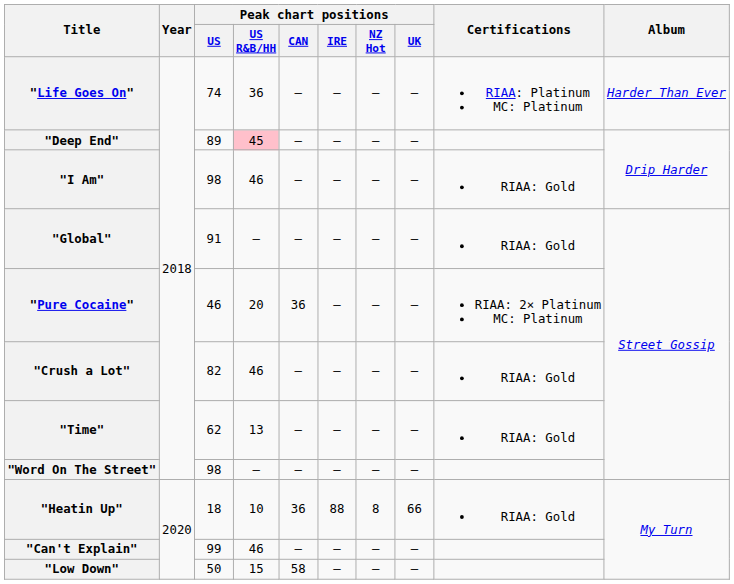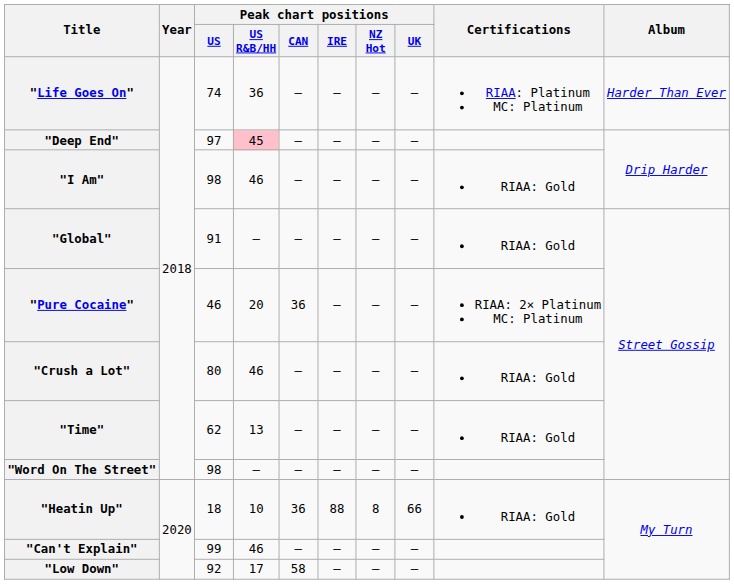 <table class="wikitable plainrowheaders" style="text-align: center;">
 <tr>
 <th rowspan="2">Title</th>
 <th rowspan="2">Year</th>
 <th colspan="6">Peak chart positions</th>
 <th rowspan="2">Certifications</th>
 <th rowspan="2">Album</th>
 </tr>
 <tr>
 <th scope="col" style="width:3em;font-size:90%;"><a href='#'>US</a></th>
 <th scope="col" style="width:3em;font-size:90%;"><a href='#'>US<br>R&B/HH</a></th>
 <th scope="col" style="width:3em;font-size:90%;"><a href='#'>CAN</a></th>
 <th scope="col" style="width:3em;font-size:90%;"><a href='#'>IRE</a></th>
 <th scope="col" style="width:3em;font-size:90%;"><a href='#'>NZ<br>Hot</a></th>
 <th scope="col" style="width:3em;font-size:90%;"><a href='#'>UK</a></th>
 </tr>
 <tr>
 <th scope="row">"<a href='#'>Life Goes On</a>"<br></th>
 <td rowspan="8">2018</td>
 <td>74</td>
 <td>36</td>
 <td>—</td>
 <td>—</td>
 <td>—</td>
 <td>—</td>
 <td><br><ul><li><a href='#'>RIAA</a>: Platinum</li><li>MC: Platinum</li></ul></td>
 <td><em><a href='#'>Harder Than Ever</a></em></td>
 </tr>
 <tr>
 <th scope="row">"Deep End"<br></th>
-<td>89</td>
+<td>97</td>
 <td style="background: pink;">45</td>
 <td>—</td>
 <td>—</td>
 <td>—</td>
 <td>—</td>
 <td></td>
 <td rowspan="2"><em><a href='#'>Drip Harder</a></em></td>
 </tr>
 <tr>
 <th scope="row">"I Am"<br></th>
 <td>98</td>
 <td>46</td>
 <td>—</td>
 <td>—</td>
 <td>—</td>
 <td>—</td>
 <td><br><ul><li>RIAA: Gold</li></ul></td>
 </tr>
 <tr>
 <th scope="row">"Global"<br></th>
 <td>91</td>
 <td>—</td>
 <td>—</td>
 <td>—</td>
 <td>—</td>
 <td>—</td>
 <td><br><ul><li>RIAA: Gold</li></ul></td>
 <td rowspan="5"><em><a href='#'>Street Gossip</a></em></td>
 </tr>
 <tr>
 <th scope="row">"<a href='#'>Pure Cocaine</a>"<br></th>
 <td>46</td>
 <td>20</td>
 <td>36</td>
 <td>—</td>
 <td>—</td>
 <td>—</td>
 <td><br><ul><li>RIAA: 2× Platinum</li><li>MC: Platinum</li></ul></td>
 </tr>
 <tr>
 <th scope="row">"Crush a Lot"<br></th>
-<td>82</td>
+<td>80</td>
 <td>46</td>
 <td>—</td>
 <td>—</td>
 <td>—</td>
 <td>—</td>
 <td><br><ul><li>RIAA: Gold</li></ul></td>
 </tr>
 <tr>
 <th scope="row">"Time"<br></th>
 <td>62</td>
 <td>13</td>
 <td>—</td>
 <td>—</td>
 <td>—</td>
 <td>—</td>
 <td><br><ul><li>RIAA: Gold</li></ul></td>
 </tr>
 <tr>
 <th scope="row">"Word On The Street"<br></th>
 <td>98</td>
 <td>—</td>
 <td>—</td>
 <td>—</td>
 <td>—</td>
 <td>—</td>
 <td></td>
 </tr>
 <tr>
 <th scope="row">"Heatin Up"<br></th>
 <td rowspan="3">2020</td>
 <td>18</td>
 <td>10</td>
 <td>36</td>
 <td>88</td>
 <td>8</td>
 <td>66</td>
 <td><br><ul><li>RIAA: Gold</li></ul></td>
 <td rowspan="3"><em><a href='#'>My Turn</a></em></td>
 </tr>
 <tr>
 <th scope="row">"Can't Explain"<br></th>
 <td>99</td>
 <td>46</td>
 <td>—</td>
 <td>—</td>
 <td>—</td>
 <td>—</td>
 <td></td>
 </tr>
 <tr>
 <th scope="row">"Low Down"<br></th>
-<td>50</td>
-<td>15</td>
+<td>92</td>
+<td>17</td>
 <td>58</td>
 <td>—</td>
 <td>—</td>
 <td>—</td>
 <td></td>
 </tr>
 </table>
